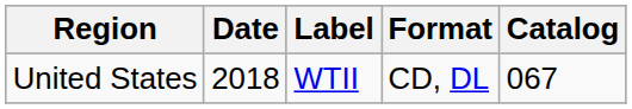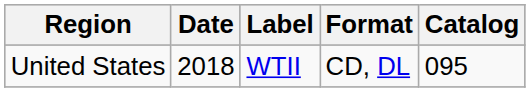 <table class="wikitable">
 <tr>
 <th>Region</th>
 <th>Date</th>
 <th>Label</th>
 <th>Format</th>
 <th>Catalog</th>
 </tr>
 <tr>
 <td>United States</td>
 <td>2018</td>
 <td><a href='#'>WTII</a></td>
 <td>CD, <a href='#'>DL</a></td>
-<td>067</td>
+<td>095</td>
 </tr>
 </table>
